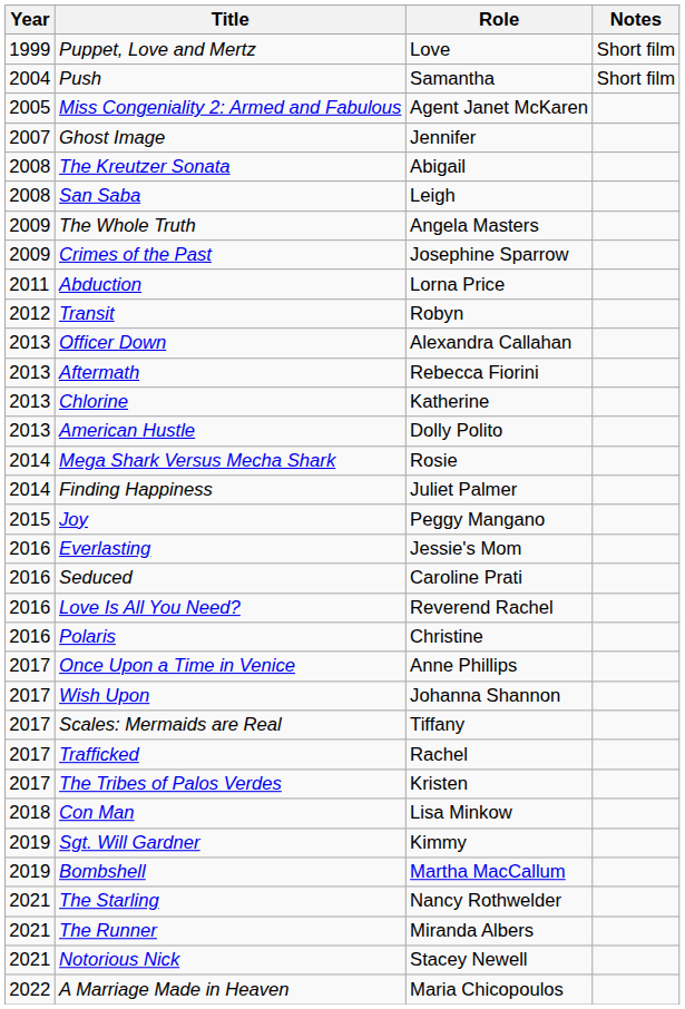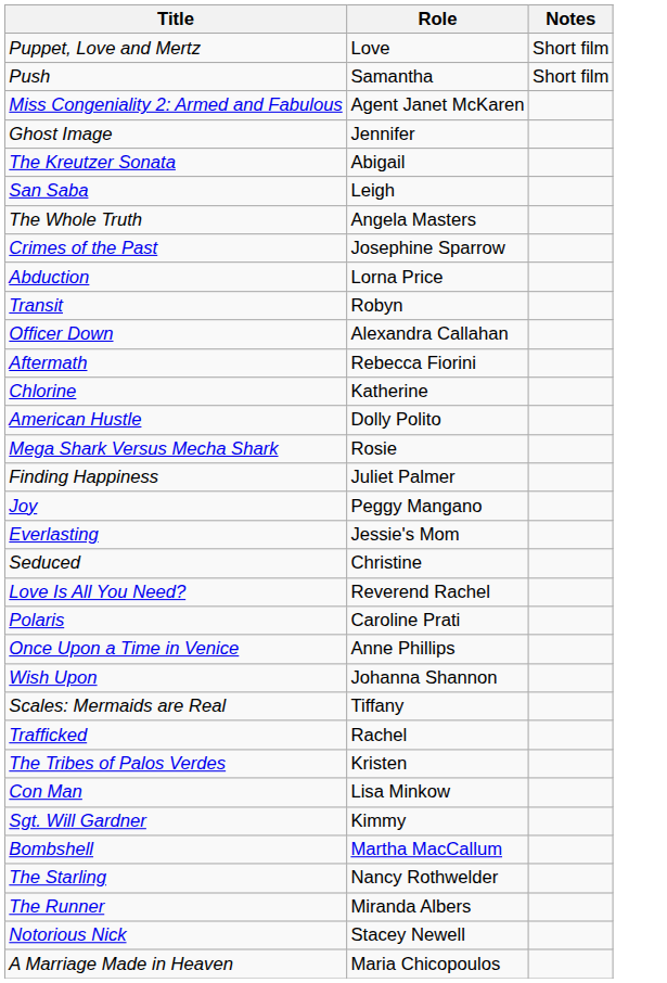 <table class="wikitable sortable">
 <tr>
-<th>Year</th>
 <th>Title</th>
 <th>Role</th>
 <th class="unsortable">Notes</th>
 </tr>
 <tr>
-<td>1999</td>
 <td><em>Puppet, Love and Mertz</em></td>
 <td>Love</td>
 <td>Short film</td>
 </tr>
 <tr>
-<td>2004</td>
 <td><em>Push</em></td>
 <td>Samantha</td>
 <td>Short film</td>
 </tr>
 <tr>
-<td>2005</td>
 <td><em><a href='#'>Miss Congeniality 2: Armed and Fabulous</a></em></td>
 <td>Agent Janet McKaren</td>
 <td></td>
 </tr>
 <tr>
-<td>2007</td>
 <td><em>Ghost Image</em></td>
 <td>Jennifer</td>
 <td></td>
 </tr>
 <tr>
-<td>2008</td>
 <td><em><a href='#'>The Kreutzer Sonata</a></em></td>
 <td>Abigail</td>
 <td></td>
 </tr>
 <tr>
-<td>2008</td>
 <td><em><a href='#'>San Saba</a></em></td>
 <td>Leigh</td>
 <td></td>
 </tr>
 <tr>
-<td>2009</td>
 <td><em>The Whole Truth</em></td>
 <td>Angela Masters</td>
 <td></td>
 </tr>
 <tr>
-<td>2009</td>
 <td><em><a href='#'>Crimes of the Past</a></em></td>
 <td>Josephine Sparrow</td>
 <td></td>
 </tr>
 <tr>
-<td>2011</td>
 <td><em><a href='#'>Abduction</a></em></td>
 <td>Lorna Price</td>
 <td></td>
 </tr>
 <tr>
-<td>2012</td>
 <td><em><a href='#'>Transit</a></em></td>
 <td>Robyn</td>
 <td></td>
 </tr>
 <tr>
-<td>2013</td>
 <td><em><a href='#'>Officer Down</a></em></td>
 <td>Alexandra Callahan</td>
 <td></td>
 </tr>
 <tr>
-<td>2013</td>
 <td><em><a href='#'>Aftermath</a></em></td>
 <td>Rebecca Fiorini</td>
 <td></td>
 </tr>
 <tr>
-<td>2013</td>
 <td><em><a href='#'>Chlorine</a></em></td>
 <td>Katherine</td>
 <td></td>
 </tr>
 <tr>
-<td>2013</td>
 <td><em><a href='#'>American Hustle</a></em></td>
 <td>Dolly Polito</td>
 <td></td>
 </tr>
 <tr>
-<td>2014</td>
 <td><em><a href='#'>Mega Shark Versus Mecha Shark</a></em></td>
 <td>Rosie</td>
 <td></td>
 </tr>
 <tr>
-<td>2014</td>
 <td><em>Finding Happiness</em></td>
 <td>Juliet Palmer</td>
 <td></td>
 </tr>
 <tr>
-<td>2015</td>
 <td><em><a href='#'>Joy</a></em></td>
 <td>Peggy Mangano</td>
 <td></td>
 </tr>
 <tr>
-<td>2016</td>
 <td><em><a href='#'>Everlasting</a></em></td>
 <td>Jessie's Mom</td>
 <td></td>
 </tr>
 <tr>
-<td>2016</td>
 <td><em>Seduced</em></td>
-<td>Caroline Prati</td>
+<td>Christine</td>
 <td></td>
 </tr>
 <tr>
-<td>2016</td>
 <td><em><a href='#'>Love Is All You Need?</a></em></td>
 <td>Reverend Rachel</td>
 <td></td>
 </tr>
 <tr>
-<td>2016</td>
 <td><em><a href='#'>Polaris</a></em></td>
-<td>Christine</td>
+<td>Caroline Prati</td>
 <td></td>
 </tr>
 <tr>
-<td>2017</td>
 <td><em><a href='#'>Once Upon a Time in Venice</a></em></td>
 <td>Anne Phillips</td>
 <td></td>
 </tr>
 <tr>
-<td>2017</td>
 <td><em><a href='#'>Wish Upon</a></em></td>
 <td>Johanna Shannon</td>
 <td></td>
 </tr>
 <tr>
-<td>2017</td>
 <td><em>Scales: Mermaids are Real</em></td>
 <td>Tiffany</td>
 <td></td>
 </tr>
 <tr>
-<td>2017</td>
 <td><em><a href='#'>Trafficked</a></em></td>
 <td>Rachel</td>
 <td></td>
 </tr>
 <tr>
-<td>2017</td>
 <td><em><a href='#'>The Tribes of Palos Verdes</a></em></td>
 <td>Kristen</td>
 <td></td>
 </tr>
 <tr>
-<td>2018</td>
 <td><em><a href='#'>Con Man</a></em></td>
 <td>Lisa Minkow</td>
 <td></td>
 </tr>
 <tr>
-<td>2019</td>
 <td><em><a href='#'>Sgt. Will Gardner</a></em></td>
 <td>Kimmy</td>
 <td></td>
 </tr>
 <tr>
-<td>2019</td>
 <td><em><a href='#'>Bombshell</a></em></td>
 <td><a href='#'>Martha MacCallum</a></td>
 <td></td>
 </tr>
 <tr>
-<td>2021</td>
 <td><em><a href='#'>The Starling</a></em></td>
 <td>Nancy Rothwelder</td>
 <td></td>
 </tr>
 <tr>
-<td>2021</td>
 <td><em><a href='#'>The Runner</a></em></td>
 <td>Miranda Albers</td>
 <td></td>
 </tr>
 <tr>
-<td>2021</td>
 <td><em><a href='#'>Notorious Nick</a></em></td>
 <td>Stacey Newell</td>
 <td></td>
 </tr>
 <tr>
-<td>2022</td>
 <td><em>A Marriage Made in Heaven</em></td>
 <td>Maria Chicopoulos</td>
 <td></td>
 </tr>
 </table>
